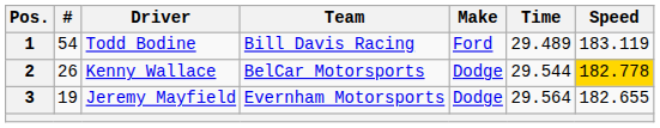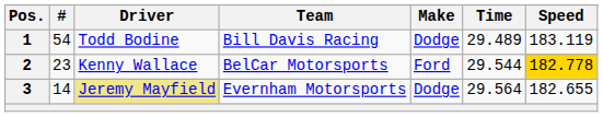 <table class="wikitable" style="font-size:95%">
 <tr>
 <th>Pos.</th>
 <th>#</th>
 <th>Driver</th>
 <th>Team</th>
 <th>Make</th>
 <th>Time</th>
 <th>Speed</th>
 </tr>
 <tr>
 <th>1</th>
 <td>54</td>
 <td><a href='#'>Todd Bodine</a></td>
 <td><a href='#'>Bill Davis Racing</a></td>
-<td><a href='#'>Ford</a></td>
+<td><a href='#'>Dodge</a></td>
 <td>29.489</td>
 <td>183.119</td>
 </tr>
 <tr>
 <th>2</th>
-<td>26</td>
+<td>23</td>
 <td><a href='#'>Kenny Wallace</a></td>
 <td><a href='#'>BelCar Motorsports</a></td>
-<td><a href='#'>Dodge</a></td>
+<td><a href='#'>Ford</a></td>
 <td>29.544</td>
 <td style="background: gold;">182.778</td>
 </tr>
 <tr>
 <th>3</th>
-<td>19</td>
-<td><a href='#'>Jeremy Mayfield</a></td>
+<td>14</td>
+<td style="background: khaki;"><a href='#'>Jeremy Mayfield</a></td>
 <td><a href='#'>Evernham Motorsports</a></td>
 <td><a href='#'>Dodge</a></td>
 <td>29.564</td>
 <td>182.655</td>
 </tr>
 <tr>
 <th colspan="7"></th>
 </tr>
 </table>
